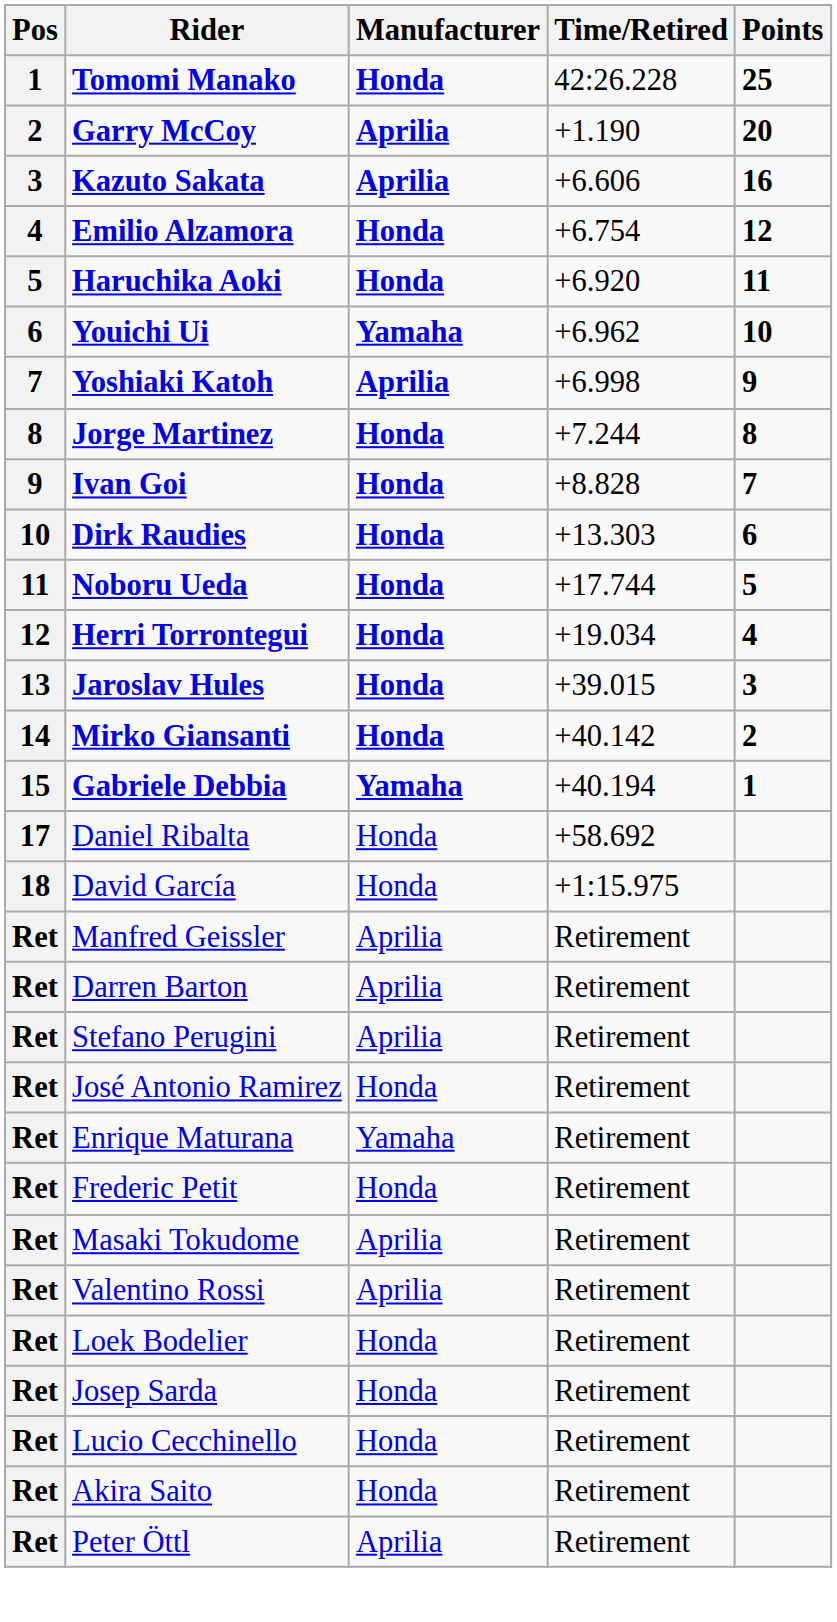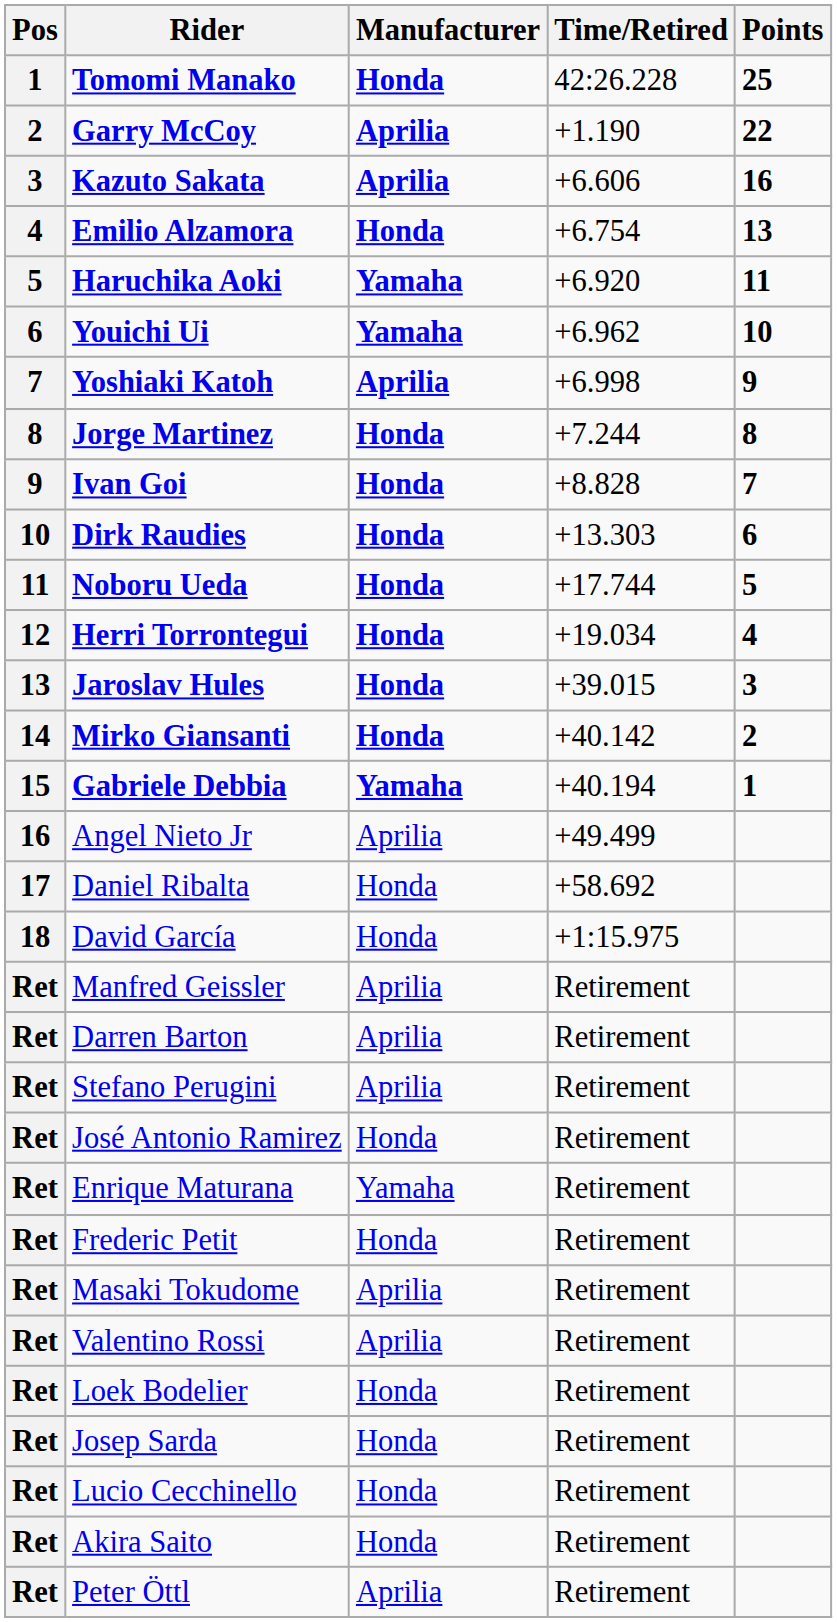 <table class="wikitable" style="font-size: 95%;">
 <tr>
 <th>Pos</th>
 <th>Rider</th>
 <th>Manufacturer</th>
 <th>Time/Retired</th>
 <th>Points</th>
 </tr>
 <tr>
 <th>1</th>
 <td> <strong><a href='#'>Tomomi Manako</a></strong></td>
 <td><strong><a href='#'>Honda</a></strong></td>
 <td>42:26.228</td>
 <td><strong>25</strong></td>
 </tr>
 <tr>
 <th>2</th>
 <td> <strong><a href='#'>Garry McCoy</a></strong></td>
 <td><strong><a href='#'>Aprilia</a></strong></td>
 <td>+1.190</td>
-<td><strong>20</strong></td>
+<td><strong>22</strong></td>
 </tr>
 <tr>
 <th>3</th>
 <td> <strong><a href='#'>Kazuto Sakata</a></strong></td>
 <td><strong><a href='#'>Aprilia</a></strong></td>
 <td>+6.606</td>
 <td><strong>16</strong></td>
 </tr>
 <tr>
 <th>4</th>
 <td> <strong><a href='#'>Emilio Alzamora</a></strong></td>
 <td><strong><a href='#'>Honda</a></strong></td>
 <td>+6.754</td>
-<td><strong>12</strong></td>
+<td><strong>13</strong></td>
 </tr>
 <tr>
 <th>5</th>
 <td> <strong><a href='#'>Haruchika Aoki</a></strong></td>
-<td><strong><a href='#'>Honda</a></strong></td>
+<td><strong><a href='#'>Yamaha</a></strong></td>
 <td>+6.920</td>
 <td><strong>11</strong></td>
 </tr>
 <tr>
 <th>6</th>
 <td> <strong><a href='#'>Youichi Ui</a></strong></td>
 <td><strong><a href='#'>Yamaha</a></strong></td>
 <td>+6.962</td>
 <td><strong>10</strong></td>
 </tr>
 <tr>
 <th>7</th>
 <td> <strong><a href='#'>Yoshiaki Katoh</a></strong></td>
 <td><strong><a href='#'>Aprilia</a></strong></td>
 <td>+6.998</td>
 <td><strong>9</strong></td>
 </tr>
 <tr>
 <th>8</th>
 <td> <strong><a href='#'>Jorge Martinez</a></strong></td>
 <td><strong><a href='#'>Honda</a></strong></td>
 <td>+7.244</td>
 <td><strong>8</strong></td>
 </tr>
 <tr>
 <th>9</th>
 <td> <strong><a href='#'>Ivan Goi</a></strong></td>
 <td><strong><a href='#'>Honda</a></strong></td>
 <td>+8.828</td>
 <td><strong>7</strong></td>
 </tr>
 <tr>
 <th>10</th>
 <td> <strong><a href='#'>Dirk Raudies</a></strong></td>
 <td><strong><a href='#'>Honda</a></strong></td>
 <td>+13.303</td>
 <td><strong>6</strong></td>
 </tr>
 <tr>
 <th>11</th>
 <td> <strong><a href='#'>Noboru Ueda</a></strong></td>
 <td><strong><a href='#'>Honda</a></strong></td>
 <td>+17.744</td>
 <td><strong>5</strong></td>
 </tr>
 <tr>
 <th>12</th>
 <td> <strong><a href='#'>Herri Torrontegui</a></strong></td>
 <td><strong><a href='#'>Honda</a></strong></td>
 <td>+19.034</td>
 <td><strong>4</strong></td>
 </tr>
 <tr>
 <th>13</th>
 <td> <strong><a href='#'>Jaroslav Hules</a></strong></td>
 <td><strong><a href='#'>Honda</a></strong></td>
 <td>+39.015</td>
 <td><strong>3</strong></td>
 </tr>
 <tr>
 <th>14</th>
 <td> <strong><a href='#'>Mirko Giansanti</a></strong></td>
 <td><strong><a href='#'>Honda</a></strong></td>
 <td>+40.142</td>
 <td><strong>2</strong></td>
 </tr>
 <tr>
 <th>15</th>
 <td> <strong><a href='#'>Gabriele Debbia</a></strong></td>
 <td><strong><a href='#'>Yamaha</a></strong></td>
 <td>+40.194</td>
 <td><strong>1</strong></td>
+</tr>
+<tr>
+<th>16</th>
+<td> <a href='#'>Angel Nieto Jr</a></td>
+<td><a href='#'>Aprilia</a></td>
+<td>+49.499</td>
+<td></td>
 </tr>
 <tr>
 <th>17</th>
 <td> <a href='#'>Daniel Ribalta</a></td>
 <td><a href='#'>Honda</a></td>
 <td>+58.692</td>
 <td></td>
 </tr>
 <tr>
 <th>18</th>
 <td> <a href='#'>David García</a></td>
 <td><a href='#'>Honda</a></td>
 <td>+1:15.975</td>
 <td></td>
 </tr>
 <tr>
 <th>Ret</th>
 <td> <a href='#'>Manfred Geissler</a></td>
 <td><a href='#'>Aprilia</a></td>
 <td>Retirement</td>
 <td></td>
 </tr>
 <tr>
 <th>Ret</th>
 <td> <a href='#'>Darren Barton</a></td>
 <td><a href='#'>Aprilia</a></td>
 <td>Retirement</td>
 <td></td>
 </tr>
 <tr>
 <th>Ret</th>
 <td> <a href='#'>Stefano Perugini</a></td>
 <td><a href='#'>Aprilia</a></td>
 <td>Retirement</td>
 <td></td>
 </tr>
 <tr>
 <th>Ret</th>
 <td> <a href='#'>José Antonio Ramirez</a></td>
 <td><a href='#'>Honda</a></td>
 <td>Retirement</td>
 <td></td>
 </tr>
 <tr>
 <th>Ret</th>
 <td> <a href='#'>Enrique Maturana</a></td>
 <td><a href='#'>Yamaha</a></td>
 <td>Retirement</td>
 <td></td>
 </tr>
 <tr>
 <th>Ret</th>
 <td> <a href='#'>Frederic Petit</a></td>
 <td><a href='#'>Honda</a></td>
 <td>Retirement</td>
 <td></td>
 </tr>
 <tr>
 <th>Ret</th>
 <td> <a href='#'>Masaki Tokudome</a></td>
 <td><a href='#'>Aprilia</a></td>
 <td>Retirement</td>
 <td></td>
 </tr>
 <tr>
 <th>Ret</th>
 <td> <a href='#'>Valentino Rossi</a></td>
 <td><a href='#'>Aprilia</a></td>
 <td>Retirement</td>
 <td></td>
 </tr>
 <tr>
 <th>Ret</th>
 <td> <a href='#'>Loek Bodelier</a></td>
 <td><a href='#'>Honda</a></td>
 <td>Retirement</td>
 <td></td>
 </tr>
 <tr>
 <th>Ret</th>
 <td> <a href='#'>Josep Sarda</a></td>
 <td><a href='#'>Honda</a></td>
 <td>Retirement</td>
 <td></td>
 </tr>
 <tr>
 <th>Ret</th>
 <td> <a href='#'>Lucio Cecchinello</a></td>
 <td><a href='#'>Honda</a></td>
 <td>Retirement</td>
 <td></td>
 </tr>
 <tr>
 <th>Ret</th>
 <td> <a href='#'>Akira Saito</a></td>
 <td><a href='#'>Honda</a></td>
 <td>Retirement</td>
 <td></td>
 </tr>
 <tr>
 <th>Ret</th>
 <td> <a href='#'>Peter Öttl</a></td>
 <td><a href='#'>Aprilia</a></td>
 <td>Retirement</td>
 <td></td>
 </tr>
 </table>
